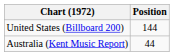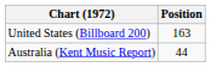 <table class="wikitable">
 <tr>
 <th>Chart (1972)</th>
 <th>Position</th>
 </tr>
 <tr>
 <td>United States (<a href='#'>Billboard 200</a>)</td>
-<td align="center">144</td>
+<td align="center">163</td>
 </tr>
 <tr>
 <td>Australia (<a href='#'>Kent Music Report</a>)</td>
 <td align="center">44</td>
 </tr>
 </table>
